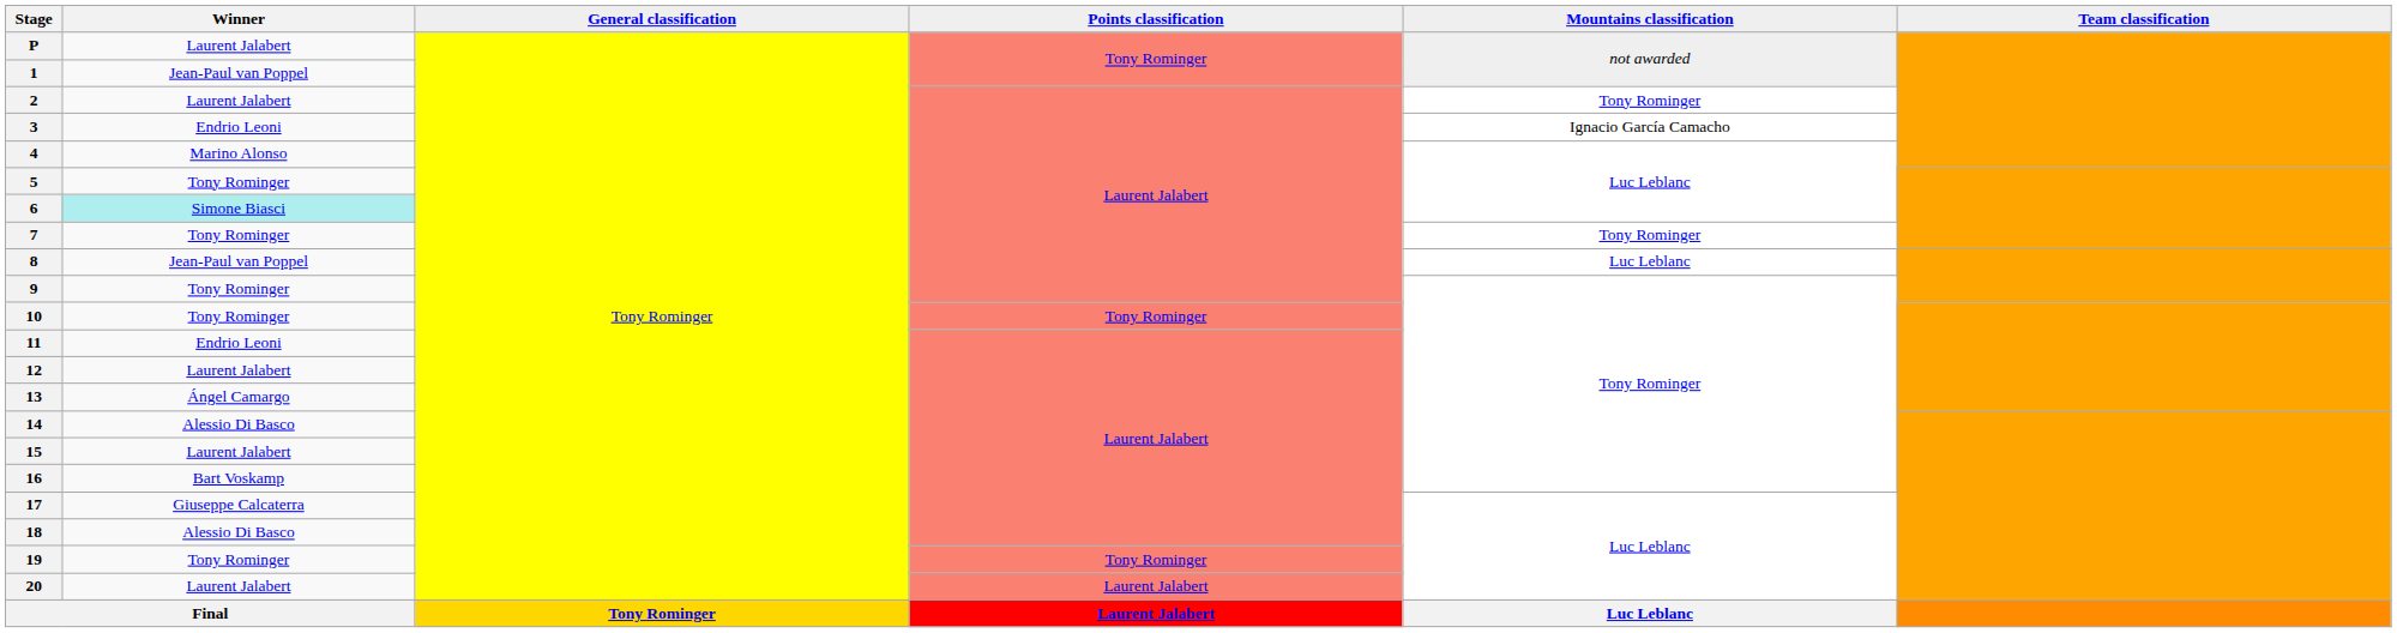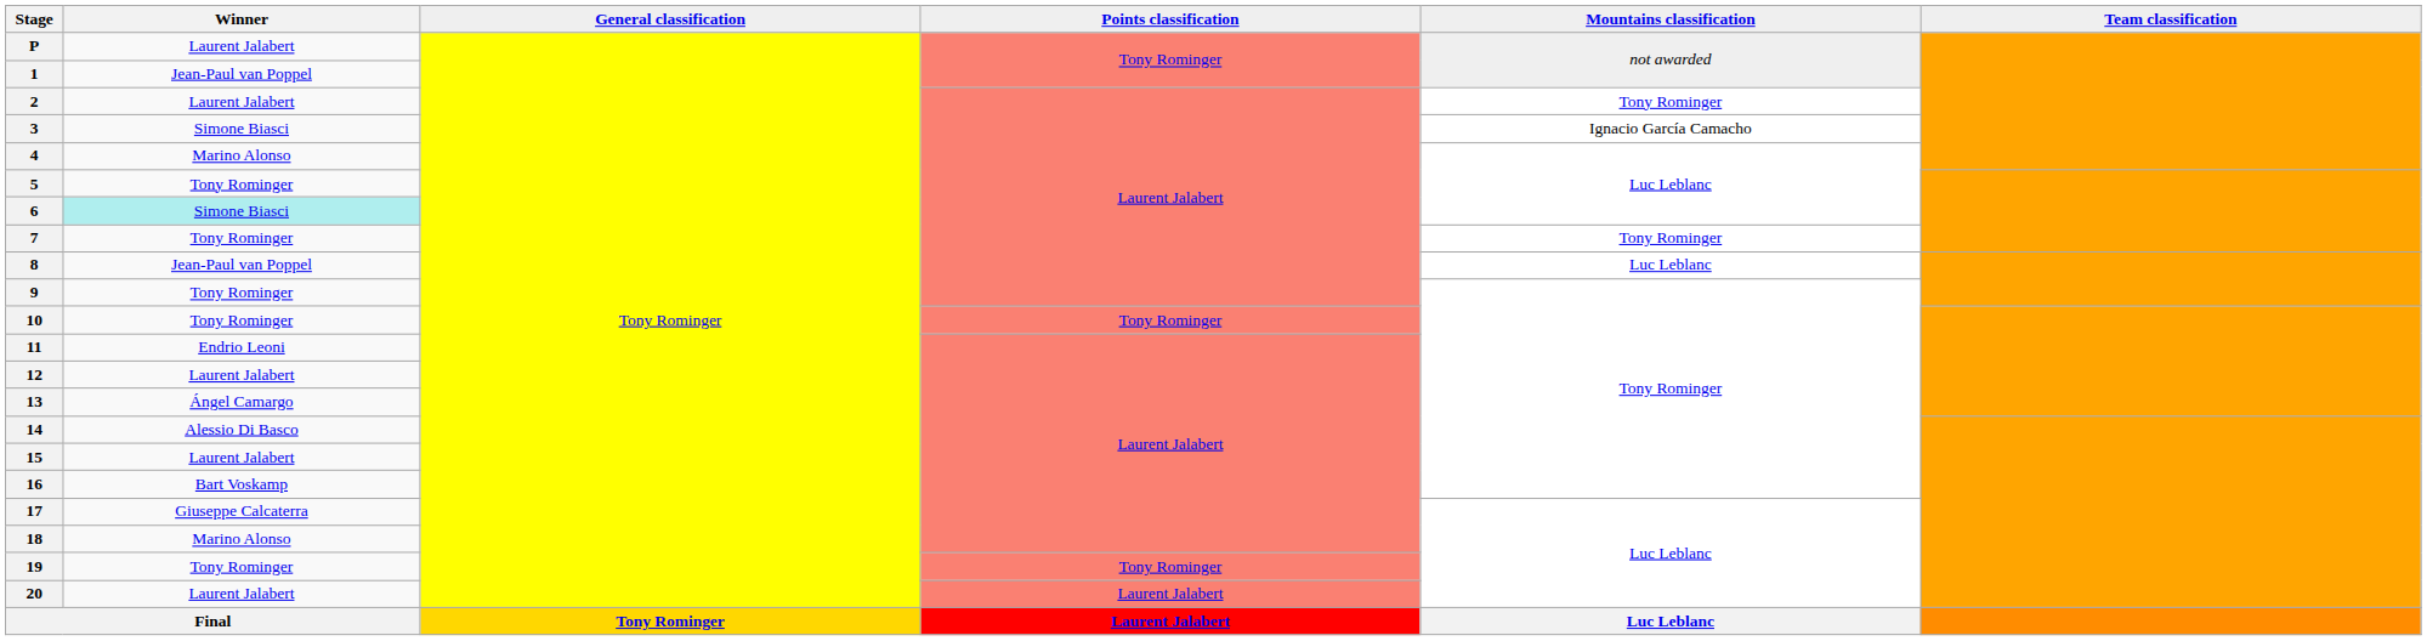 <table class="wikitable" style="text-align: center; font-size:smaller;">
 <tr>
 <th style="width:1%;">Stage</th>
 <th style="width:10%;">Winner</th>
 <th style="background:#efefef; width:14%;"><a href='#'>General classification</a><br></th>
 <th style="background:#efefef; width:14%;"><a href='#'>Points classification</a><br></th>
 <th style="background:#efefef; width:14%;"><a href='#'>Mountains classification</a><br></th>
 <th style="background:#efefef; width:14%;"><a href='#'>Team classification</a><br></th>
 </tr>
 <tr>
 <th>P</th>
 <td><a href='#'>Laurent Jalabert</a></td>
 <td style="background:yellow;" rowspan="21"><a href='#'>Tony Rominger</a></td>
 <td style="background:salmon;" rowspan="2"><a href='#'>Tony Rominger</a></td>
 <td style="background:#EFEFEF;" rowspan="2"><em>not awarded</em></td>
 <td style="background:orange;" rowspan="5"></td>
 </tr>
 <tr>
 <th>1</th>
 <td><a href='#'>Jean-Paul van Poppel</a></td>
 </tr>
 <tr>
 <th>2</th>
 <td><a href='#'>Laurent Jalabert</a></td>
 <td style="background:salmon;" rowspan="8"><a href='#'>Laurent Jalabert</a></td>
 <td style="background:white;"><a href='#'>Tony Rominger</a></td>
 </tr>
 <tr>
 <th>3</th>
-<td><a href='#'>Endrio Leoni</a></td>
+<td><a href='#'>Simone Biasci</a></td>
 <td style="background:white;">Ignacio García Camacho</td>
 </tr>
 <tr>
 <th>4</th>
 <td><a href='#'>Marino Alonso</a></td>
 <td style="background:white;" rowspan="3"><a href='#'>Luc Leblanc</a></td>
 </tr>
 <tr>
 <th>5</th>
 <td><a href='#'>Tony Rominger</a></td>
 <td style="background:orange;" rowspan="3"></td>
 </tr>
 <tr>
 <th>6</th>
 <td style="background: paleturquoise;"><a href='#'>Simone Biasci</a></td>
 </tr>
 <tr>
 <th>7</th>
 <td><a href='#'>Tony Rominger</a></td>
 <td style="background:white;"><a href='#'>Tony Rominger</a></td>
 </tr>
 <tr>
 <th>8</th>
 <td><a href='#'>Jean-Paul van Poppel</a></td>
 <td style="background:white;"><a href='#'>Luc Leblanc</a></td>
 <td style="background:orange;" rowspan="2"></td>
 </tr>
 <tr>
 <th>9</th>
 <td><a href='#'>Tony Rominger</a></td>
 <td style="background:white;" rowspan="8"><a href='#'>Tony Rominger</a></td>
 </tr>
 <tr>
 <th>10</th>
 <td><a href='#'>Tony Rominger</a></td>
 <td style="background:salmon;"><a href='#'>Tony Rominger</a></td>
 <td style="background:orange;" rowspan="4"></td>
 </tr>
 <tr>
 <th>11</th>
 <td><a href='#'>Endrio Leoni</a></td>
 <td style="background:salmon;" rowspan="8"><a href='#'>Laurent Jalabert</a></td>
 </tr>
 <tr>
 <th>12</th>
 <td><a href='#'>Laurent Jalabert</a></td>
 </tr>
 <tr>
 <th>13</th>
 <td><a href='#'>Ángel Camargo</a></td>
 </tr>
 <tr>
 <th>14</th>
 <td><a href='#'>Alessio Di Basco</a></td>
 <td style="background:orange;" rowspan="7"></td>
 </tr>
 <tr>
 <th>15</th>
 <td><a href='#'>Laurent Jalabert</a></td>
 </tr>
 <tr>
 <th>16</th>
 <td><a href='#'>Bart Voskamp</a></td>
 </tr>
 <tr>
 <th>17</th>
 <td><a href='#'>Giuseppe Calcaterra</a></td>
 <td style="background:white;" rowspan="4"><a href='#'>Luc Leblanc</a></td>
 </tr>
 <tr>
 <th>18</th>
-<td><a href='#'>Alessio Di Basco</a></td>
+<td><a href='#'>Marino Alonso</a></td>
 </tr>
 <tr>
 <th>19</th>
 <td><a href='#'>Tony Rominger</a></td>
 <td style="background:salmon;"><a href='#'>Tony Rominger</a></td>
 </tr>
 <tr>
 <th>20</th>
 <td><a href='#'>Laurent Jalabert</a></td>
 <td style="background:salmon;"><a href='#'>Laurent Jalabert</a></td>
 </tr>
 <tr>
 <th colspan=2><strong>Final</strong></th>
 <th style="background:gold;"><a href='#'>Tony Rominger</a></th>
 <th style="background:red;"><a href='#'>Laurent Jalabert</a></th>
 <th style="background:offwhite;"><a href='#'>Luc Leblanc</a></th>
 <th style="background:#ff8c00;"></th>
 </tr>
 </table>
